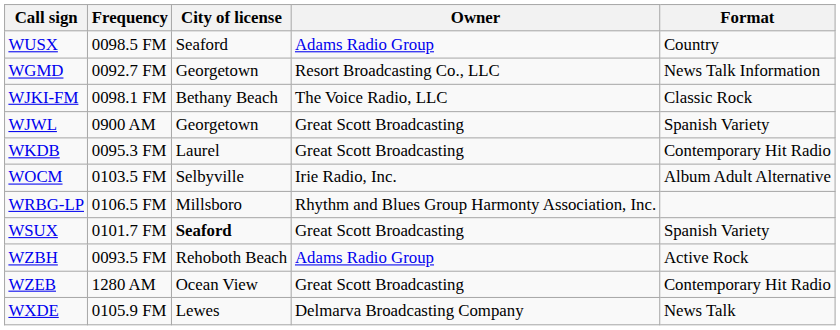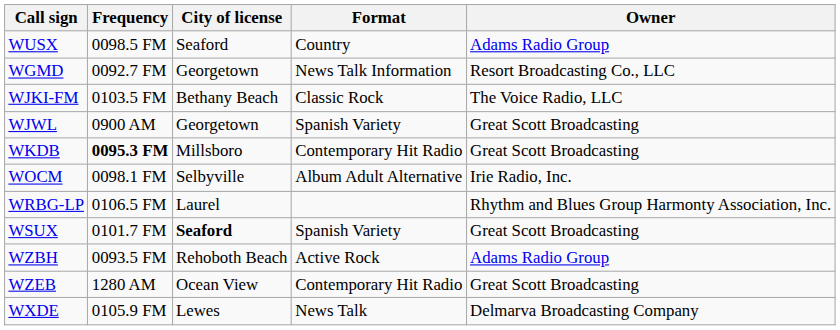 <table class="wikitable sortable">
 <tr>
 <th>Call sign</th>
 <th>Frequency</th>
 <th>City of license</th>
+<th>Format</th>
 <th>Owner</th>
-<th>Format</th>
 </tr>
 <tr>
 <td><a href='#'>WUSX</a></td>
 <td><span>00</span>98.5 FM</td>
 <td>Seaford</td>
+<td>Country</td>
 <td><a href='#'>Adams Radio Group</a></td>
-<td>Country</td>
 </tr>
 <tr>
 <td><a href='#'>WGMD</a></td>
 <td><span>00</span>92.7 FM</td>
 <td>Georgetown</td>
+<td>News Talk Information</td>
 <td>Resort Broadcasting Co., LLC</td>
-<td>News Talk Information</td>
 </tr>
 <tr>
 <td><a href='#'>WJKI-FM</a></td>
-<td><span>00</span>98.1 FM</td>
+<td><span>0</span>103.5 FM</td>
 <td>Bethany Beach</td>
+<td>Classic Rock</td>
 <td>The Voice Radio, LLC</td>
-<td>Classic Rock</td>
 </tr>
 <tr>
 <td><a href='#'>WJWL</a></td>
 <td><span>0</span>900 AM</td>
 <td>Georgetown</td>
+<td>Spanish Variety</td>
 <td>Great Scott Broadcasting</td>
-<td>Spanish Variety</td>
 </tr>
 <tr>
 <td><a href='#'>WKDB</a></td>
-<td><span>00</span>95.3 FM</td>
-<td>Laurel</td>
+<td><strong><span>00</span>95.3 FM</strong></td>
+<td>Millsboro</td>
+<td>Contemporary Hit Radio</td>
 <td>Great Scott Broadcasting</td>
-<td>Contemporary Hit Radio</td>
 </tr>
 <tr>
 <td><a href='#'>WOCM</a></td>
-<td><span>0</span>103.5 FM</td>
+<td><span>00</span>98.1 FM</td>
 <td>Selbyville</td>
+<td>Album Adult Alternative</td>
 <td>Irie Radio, Inc.</td>
-<td>Album Adult Alternative</td>
 </tr>
 <tr>
 <td><a href='#'>WRBG-LP</a></td>
 <td><span>0</span>106.5 FM</td>
-<td>Millsboro</td>
+<td>Laurel</td>
+<td></td>
 <td>Rhythm and Blues Group Harmonty Association, Inc.</td>
-<td></td>
 </tr>
 <tr>
 <td><a href='#'>WSUX</a></td>
 <td><span>0</span>101.7 FM</td>
 <td><strong>Seaford</strong></td>
+<td>Spanish Variety</td>
 <td>Great Scott Broadcasting</td>
-<td>Spanish Variety</td>
 </tr>
 <tr>
 <td><a href='#'>WZBH</a></td>
 <td><span>00</span>93.5 FM</td>
 <td>Rehoboth Beach</td>
+<td>Active Rock</td>
 <td><a href='#'>Adams Radio Group</a></td>
-<td>Active Rock</td>
 </tr>
 <tr>
 <td><a href='#'>WZEB</a></td>
 <td>1280 AM</td>
 <td>Ocean View</td>
+<td>Contemporary Hit Radio</td>
 <td>Great Scott Broadcasting</td>
-<td>Contemporary Hit Radio</td>
 </tr>
 <tr>
 <td><a href='#'>WXDE</a></td>
 <td><span>0</span>105.9 FM</td>
 <td>Lewes</td>
+<td>News Talk</td>
 <td>Delmarva Broadcasting Company</td>
-<td>News Talk</td>
 </tr>
 </table>
